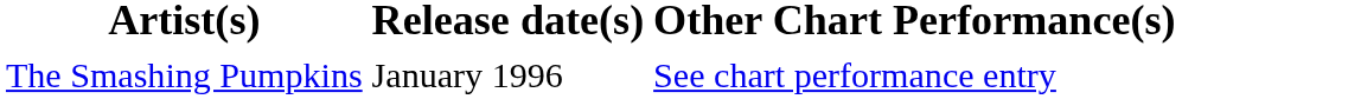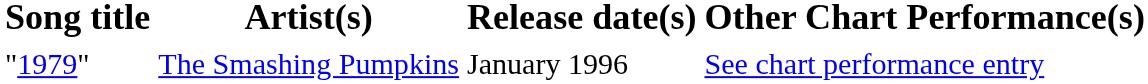 <table class="wiki table sortable" style="font-size:95%;">
 <tr>
+<th><big>Song title</big></th>
 <th><big>Artist(s)</big></th>
 <th><big>Release date(s)</big></th>
 <th><big>Other Chart Performance(s)</big></th>
 </tr>
 <tr>
+<td>"<a href='#'>1979</a>"</td>
 <td><a href='#'>The Smashing Pumpkins</a></td>
 <td>January 1996</td>
 <td><a href='#'>See chart performance entry</a></td>
 </tr>
 </table>
